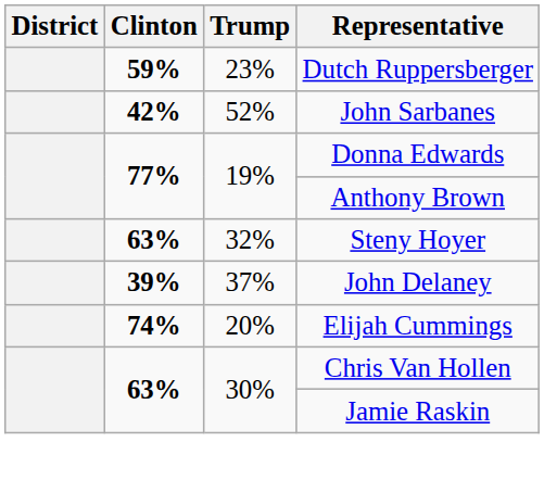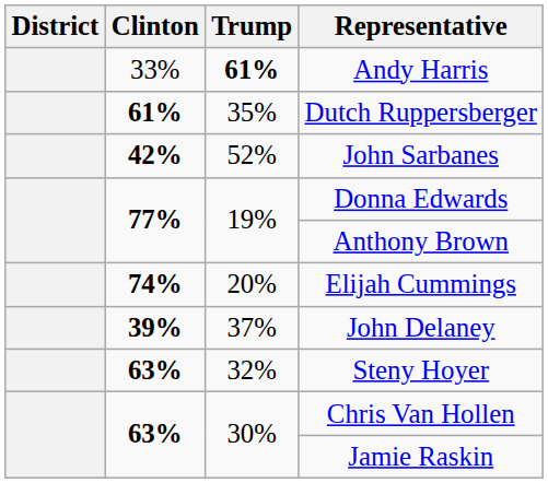 <table class=wikitable>
 <tr>
 <th>District</th>
 <th>Clinton</th>
 <th>Trump</th>
 <th>Representative</th>
 </tr>
 <tr align=center>
 <th></th>
-<td><strong>59%</strong></td>
-<td>23%</td>
+<td>33%</td>
+<td><strong>61%</strong></td>
+<td><a href='#'>Andy Harris</a></td>
+</tr>
+<tr align=center>
+<th></th>
+<td><strong>61%</strong></td>
+<td>35%</td>
 <td><a href='#'>Dutch Ruppersberger</a></td>
 </tr>
 <tr align=center>
 <th></th>
 <td><strong>42%</strong></td>
 <td>52%</td>
 <td><a href='#'>John Sarbanes</a></td>
 </tr>
 <tr align=center>
 <th rowspan=2 ></th>
 <td rowspan=2><strong>77%</strong></td>
 <td rowspan=2>19%</td>
 <td><a href='#'>Donna Edwards</a></td>
 </tr>
 <tr align=center>
 <td><a href='#'>Anthony Brown</a></td>
 </tr>
 <tr align=center>
 <th></th>
-<td><strong>63%</strong></td>
-<td>32%</td>
-<td><a href='#'>Steny Hoyer</a></td>
+<td><strong>74%</strong></td>
+<td>20%</td>
+<td><a href='#'>Elijah Cummings</a></td>
 </tr>
 <tr align=center>
 <th></th>
 <td><strong>39%</strong></td>
 <td>37%</td>
 <td><a href='#'>John Delaney</a></td>
 </tr>
 <tr align=center>
 <th></th>
-<td><strong>74%</strong></td>
-<td>20%</td>
-<td><a href='#'>Elijah Cummings</a></td>
+<td><strong>63%</strong></td>
+<td>32%</td>
+<td><a href='#'>Steny Hoyer</a></td>
 </tr>
 <tr align=center>
 <th rowspan=2 ></th>
 <td rowspan=2><strong>63%</strong></td>
 <td rowspan=2>30%</td>
 <td><a href='#'>Chris Van Hollen</a></td>
 </tr>
 <tr align=center>
 <td><a href='#'>Jamie Raskin</a></td>
 </tr>
 </table>
